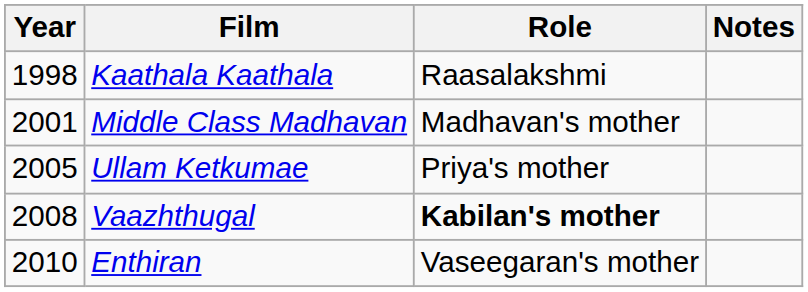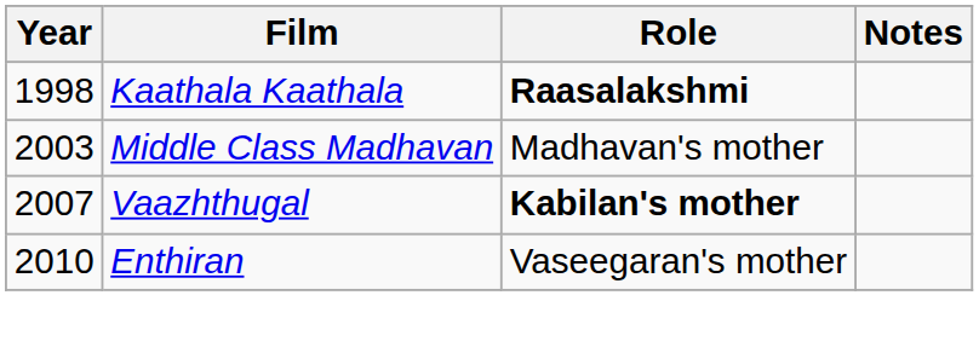 <table class="wikitable sortable">
 <tr>
 <th>Year</th>
 <th>Film</th>
 <th>Role</th>
 <th>Notes</th>
 </tr>
 <tr>
 <td>1998</td>
 <td><em><a href='#'>Kaathala Kaathala</a></em></td>
-<td>Raasalakshmi</td>
+<td><strong>Raasalakshmi</strong></td>
 <td></td>
 </tr>
 <tr>
-<td>2001</td>
+<td>2003</td>
 <td><em><a href='#'>Middle Class Madhavan</a></em></td>
 <td>Madhavan's mother</td>
 <td></td>
 </tr>
 <tr>
-<td>2005</td>
-<td><em><a href='#'>Ullam Ketkumae</a></em></td>
-<td>Priya's mother</td>
-<td></td>
-</tr>
-<tr>
-<td>2008</td>
+<td>2007</td>
 <td><em><a href='#'>Vaazhthugal</a></em></td>
 <td><strong>Kabilan's mother</strong></td>
 <td></td>
 </tr>
 <tr>
 <td>2010</td>
 <td><em><a href='#'>Enthiran</a></em></td>
 <td>Vaseegaran's mother</td>
 <td></td>
 </tr>
 </table>
